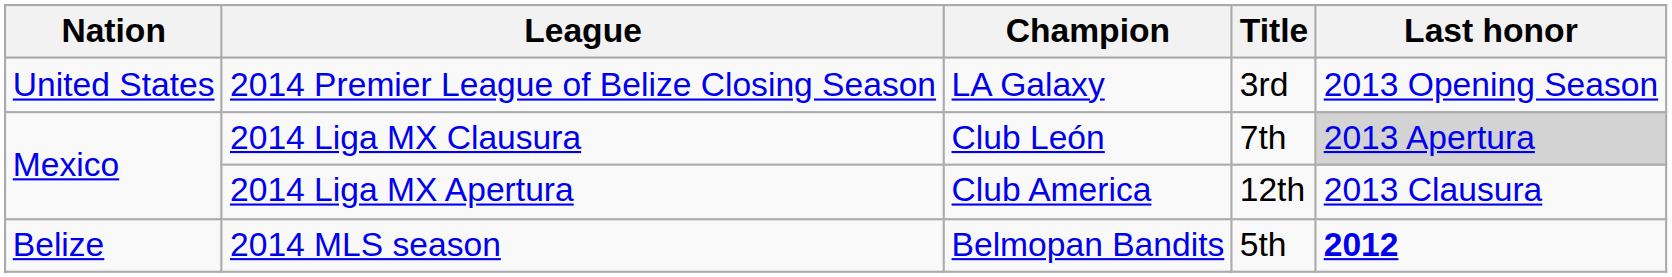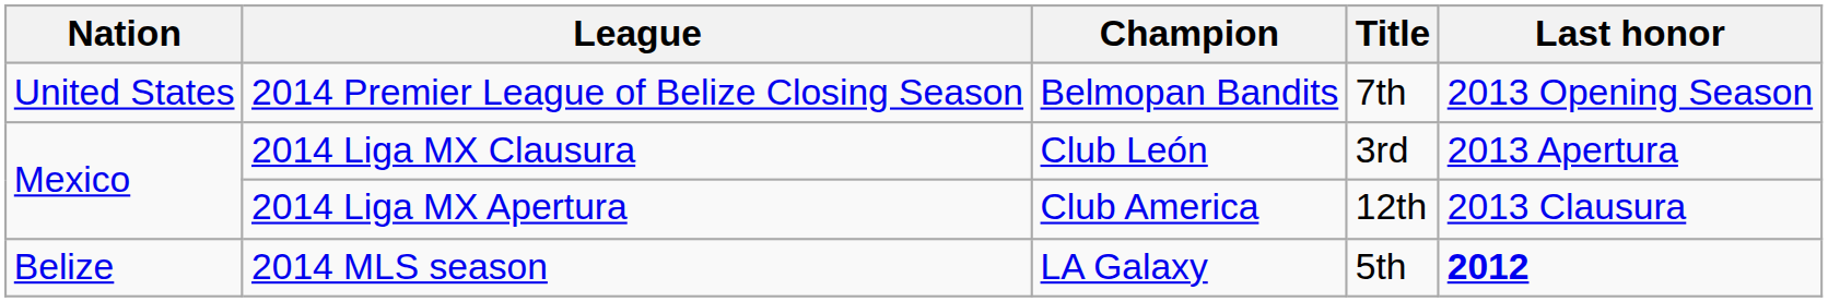 <table class="wikitable sortable">
 <tr>
 <th>Nation</th>
 <th>League</th>
 <th>Champion</th>
 <th data-sort-type="number">Title</th>
 <th>Last honor</th>
 </tr>
 <tr>
 <td> <a href='#'>United States</a></td>
 <td><a href='#'>2014 Premier League of Belize Closing Season</a></td>
-<td><a href='#'>LA Galaxy</a></td>
-<td>3rd</td>
+<td><a href='#'>Belmopan Bandits</a></td>
+<td>7th</td>
 <td><a href='#'>2013 Opening Season</a></td>
 </tr>
 <tr>
 <td rowspan=2> <a href='#'>Mexico</a></td>
 <td><a href='#'>2014 Liga MX Clausura</a></td>
 <td><a href='#'>Club León</a></td>
-<td>7th</td>
-<td style="background: lightgrey;"><a href='#'>2013 Apertura</a></td>
+<td>3rd</td>
+<td><a href='#'>2013 Apertura</a></td>
 </tr>
 <tr>
 <td><a href='#'>2014 Liga MX Apertura</a></td>
 <td><a href='#'>Club America</a></td>
 <td>12th</td>
 <td><a href='#'>2013 Clausura</a></td>
 </tr>
 <tr>
 <td> <a href='#'>Belize</a></td>
 <td><a href='#'>2014 MLS season</a></td>
-<td><a href='#'>Belmopan Bandits</a></td>
+<td><a href='#'>LA Galaxy</a></td>
 <td>5th</td>
 <td><strong><a href='#'>2012</a></strong></td>
 </tr>
 </table>
